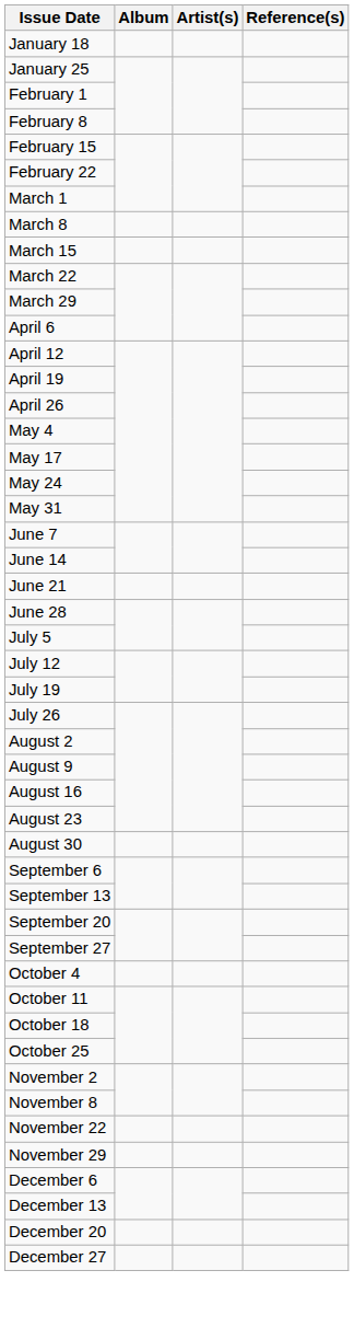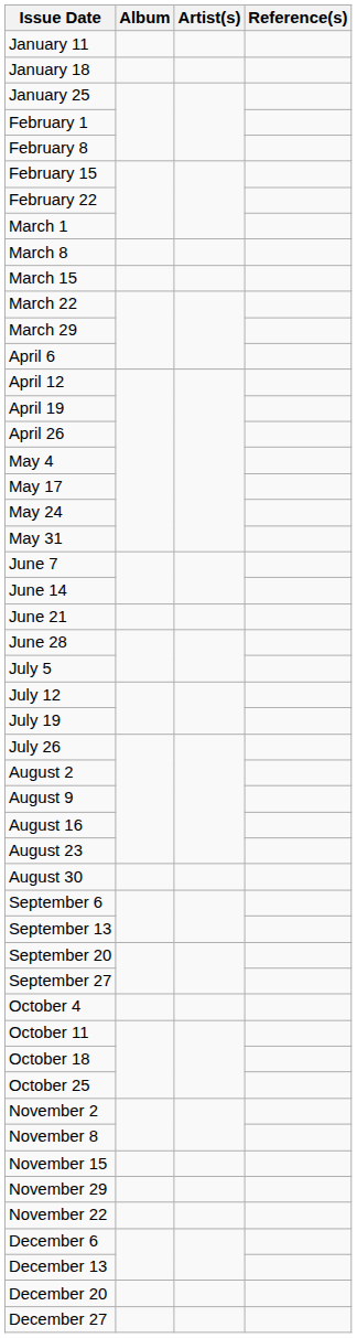 <table class="wikitable">
 <tr>
 <th style="text-align: center;">Issue Date</th>
 <th style="text-align: center;">Album</th>
 <th style="text-align: center;">Artist(s)</th>
 <th style="text-align: center;">Reference(s)</th>
+</tr>
+<tr>
+<td>January 11</td>
+<td rowspan=1><em></em></td>
+<td rowspan=1></td>
+<td></td>
 </tr>
 <tr>
 <td>January 18</td>
 <td rowspan=1><em></em></td>
 <td rowspan=1></td>
 <td></td>
 </tr>
 <tr>
 <td>January 25</td>
 <td rowspan=3><em></em></td>
 <td rowspan=3></td>
 <td></td>
 </tr>
 <tr>
 <td>February 1</td>
 <td></td>
 </tr>
 <tr>
 <td>February 8</td>
 <td></td>
 </tr>
 <tr>
 <td>February 15</td>
 <td rowspan=3><em></em></td>
 <td rowspan=3></td>
 <td></td>
 </tr>
 <tr>
 <td>February 22</td>
 <td></td>
 </tr>
 <tr>
 <td>March 1</td>
 <td></td>
 </tr>
 <tr>
 <td>March 8</td>
 <td rowspan=1><em></em></td>
 <td rowspan=1></td>
 <td></td>
 </tr>
 <tr>
 <td>March 15</td>
 <td rowspan=1><em></em></td>
 <td rowspan=1></td>
 <td></td>
 </tr>
 <tr>
 <td>March 22</td>
 <td rowspan=3><em></em></td>
 <td rowspan=3></td>
 <td></td>
 </tr>
 <tr>
 <td>March 29</td>
 <td></td>
 </tr>
 <tr>
 <td>April 6</td>
 <td></td>
 </tr>
 <tr>
 <td>April 12</td>
 <td rowspan=7><em></em></td>
 <td rowspan=7></td>
 <td></td>
 </tr>
 <tr>
 <td>April 19</td>
 <td></td>
 </tr>
 <tr>
 <td>April 26</td>
 <td></td>
 </tr>
 <tr>
 <td>May 4</td>
 <td></td>
 </tr>
 <tr>
 <td>May 17</td>
 <td></td>
 </tr>
 <tr>
 <td>May 24</td>
 <td></td>
 </tr>
 <tr>
 <td>May 31</td>
 <td></td>
 </tr>
 <tr>
 <td>June 7</td>
 <td rowspan=2><em></em></td>
 <td rowspan=2></td>
 <td></td>
 </tr>
 <tr>
 <td>June 14</td>
 <td></td>
 </tr>
 <tr>
 <td>June 21</td>
 <td rowspan=1><em></em></td>
 <td rowspan=1></td>
 <td></td>
 </tr>
 <tr>
 <td>June 28</td>
 <td rowspan=2><em></em></td>
 <td rowspan=2></td>
 <td></td>
 </tr>
 <tr>
 <td>July 5</td>
 <td></td>
 </tr>
 <tr>
 <td>July 12</td>
 <td rowspan=2><em></em></td>
 <td rowspan=2></td>
 <td></td>
 </tr>
 <tr>
 <td>July 19</td>
 <td></td>
 </tr>
 <tr>
 <td>July 26</td>
 <td rowspan=5><em></em></td>
 <td rowspan=5></td>
 <td></td>
 </tr>
 <tr>
 <td>August 2</td>
 <td></td>
 </tr>
 <tr>
 <td>August 9</td>
 <td></td>
 </tr>
 <tr>
 <td>August 16</td>
 <td></td>
 </tr>
 <tr>
 <td>August 23</td>
 <td></td>
 </tr>
 <tr>
 <td>August 30</td>
 <td rowspan=1><em></em></td>
 <td rowspan=1></td>
 <td></td>
 </tr>
 <tr>
 <td>September 6</td>
 <td rowspan=2><em></em></td>
 <td rowspan=2></td>
 <td></td>
 </tr>
 <tr>
 <td>September 13</td>
 <td></td>
 </tr>
 <tr>
 <td>September 20</td>
 <td rowspan=2><em></em></td>
 <td rowspan=2></td>
 <td></td>
 </tr>
 <tr>
 <td>September 27</td>
 <td></td>
 </tr>
 <tr>
 <td>October 4</td>
 <td rowspan=1><em></em></td>
 <td rowspan=1></td>
 <td></td>
 </tr>
 <tr>
 <td>October 11</td>
 <td rowspan=3><em></em></td>
 <td rowspan=3></td>
 <td></td>
 </tr>
 <tr>
 <td>October 18</td>
 <td></td>
 </tr>
 <tr>
 <td>October 25</td>
 <td></td>
 </tr>
 <tr>
 <td>November 2</td>
 <td rowspan=2><em></em></td>
 <td rowspan=2></td>
 <td></td>
 </tr>
 <tr>
 <td>November 8</td>
 <td></td>
 </tr>
 <tr>
-<td>November 22</td>
+<td>November 15</td>
 <td rowspan=1><em></em></td>
 <td rowspan=1></td>
 <td></td>
 </tr>
 <tr>
 <td>November 29</td>
+<td rowspan=1><em></em></td>
+<td rowspan=1></td>
+<td></td>
+</tr>
+<tr>
+<td>November 22</td>
 <td rowspan=1><em></em></td>
 <td rowspan=1></td>
 <td></td>
 </tr>
 <tr>
 <td>December 6</td>
 <td rowspan=2><em></em></td>
 <td rowspan=2></td>
 <td></td>
 </tr>
 <tr>
 <td>December 13</td>
 <td></td>
 </tr>
 <tr>
 <td>December 20</td>
 <td rowspan=1><em></em></td>
 <td rowspan=1></td>
 <td></td>
 </tr>
 <tr>
 <td>December 27</td>
 <td rowspan=1><em></em></td>
 <td rowspan=1></td>
 <td></td>
 </tr>
 </table>
